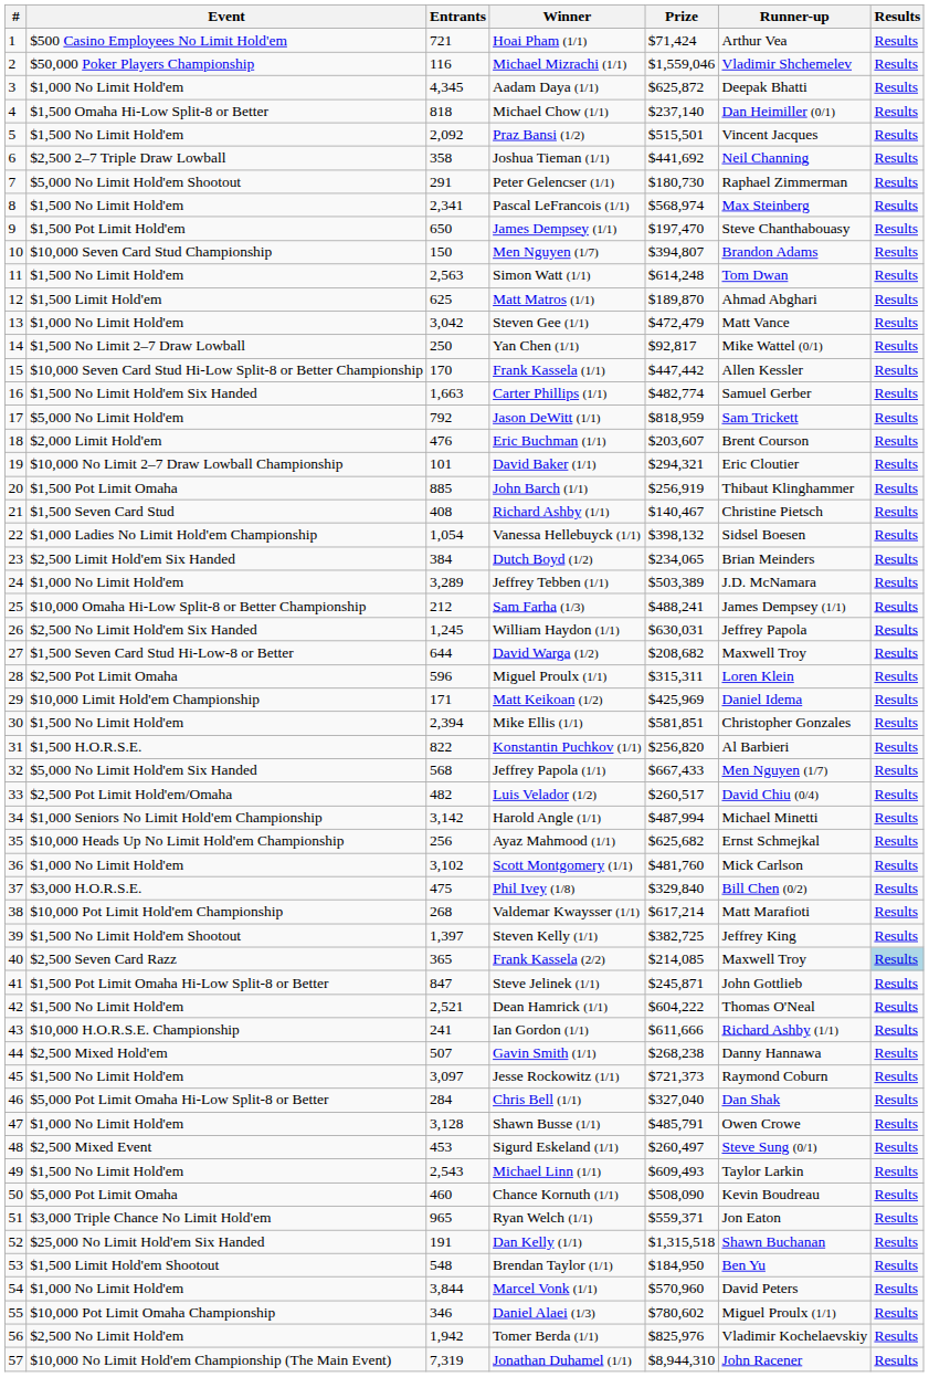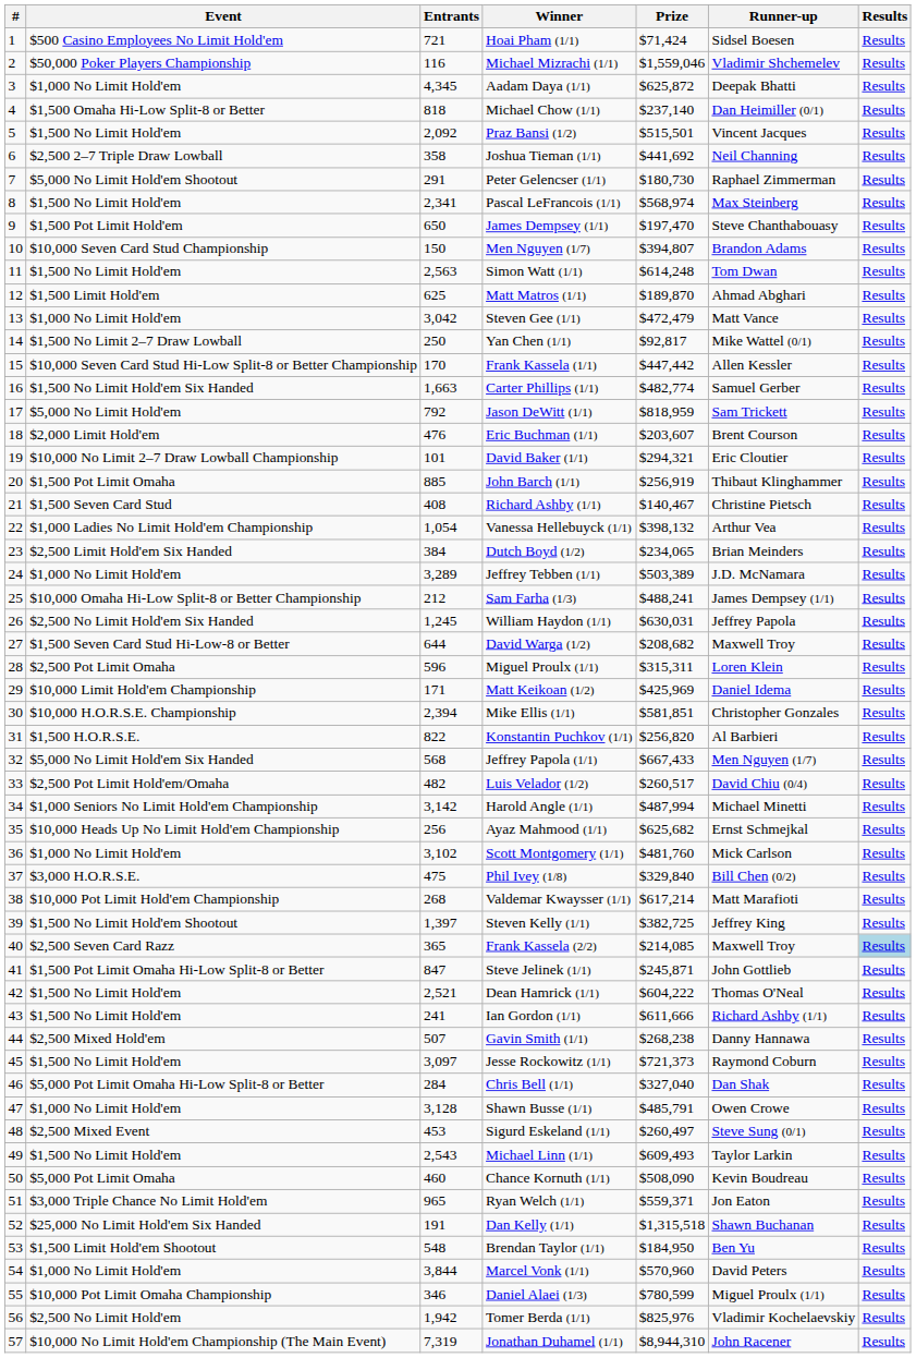 <table class="wikitable sortable">
 <tr>
 <th bgcolor="#FFEBAD">#</th>
 <th bgcolor="#FFEBAD">Event</th>
 <th bgcolor="#FFEBAD">Entrants</th>
 <th bgcolor="#FFEBAD">Winner</th>
 <th bgcolor="#FFEBAD">Prize</th>
 <th bgcolor="#FFEBAD">Runner-up</th>
 <th bgcolor="#FFEBAD">Results</th>
 </tr>
 <tr>
 <td>1</td>
 <td>$500 <a href='#'>Casino Employees No Limit Hold'em</a></td>
 <td>721</td>
 <td><a href='#'>Hoai Pham</a> <small>(1/1)</small></td>
 <td>$71,424</td>
-<td>Arthur Vea</td>
+<td>Sidsel Boesen</td>
 <td><a href='#'>Results</a></td>
 </tr>
 <tr>
 <td>2</td>
 <td>$50,000 <a href='#'>Poker Players Championship</a></td>
 <td>116</td>
 <td><a href='#'>Michael Mizrachi</a> <small>(1/1)</small></td>
 <td>$1,559,046</td>
 <td><a href='#'>Vladimir Shchemelev</a></td>
 <td><a href='#'>Results</a></td>
 </tr>
 <tr>
 <td>3</td>
 <td>$1,000 No Limit Hold'em</td>
 <td>4,345</td>
 <td>Aadam Daya <small>(1/1)</small></td>
 <td>$625,872</td>
 <td>Deepak Bhatti</td>
 <td><a href='#'>Results</a></td>
 </tr>
 <tr>
 <td>4</td>
 <td>$1,500 Omaha Hi-Low Split-8 or Better</td>
 <td>818</td>
 <td>Michael Chow <small>(1/1)</small></td>
 <td>$237,140</td>
 <td><a href='#'>Dan Heimiller</a> <small>(0/1)</small></td>
 <td><a href='#'>Results</a></td>
 </tr>
 <tr>
 <td>5</td>
 <td>$1,500 No Limit Hold'em</td>
 <td>2,092</td>
 <td><a href='#'>Praz Bansi</a> <small>(1/2)</small></td>
 <td>$515,501</td>
 <td>Vincent Jacques</td>
 <td><a href='#'>Results</a></td>
 </tr>
 <tr>
 <td>6</td>
 <td>$2,500 2–7 Triple Draw Lowball</td>
 <td>358</td>
 <td>Joshua Tieman <small>(1/1)</small></td>
 <td>$441,692</td>
 <td><a href='#'>Neil Channing</a></td>
 <td><a href='#'>Results</a></td>
 </tr>
 <tr>
 <td>7</td>
 <td>$5,000 No Limit Hold'em Shootout</td>
 <td>291</td>
 <td>Peter Gelencser <small>(1/1)</small></td>
 <td>$180,730</td>
 <td>Raphael Zimmerman</td>
 <td><a href='#'>Results</a></td>
 </tr>
 <tr>
 <td>8</td>
 <td>$1,500 No Limit Hold'em</td>
 <td>2,341</td>
 <td>Pascal LeFrancois <small>(1/1)</small></td>
 <td>$568,974</td>
 <td><a href='#'>Max Steinberg</a></td>
 <td><a href='#'>Results</a></td>
 </tr>
 <tr>
 <td>9</td>
 <td>$1,500 Pot Limit Hold'em</td>
 <td>650</td>
 <td><a href='#'>James Dempsey</a> <small>(1/1)</small></td>
 <td>$197,470</td>
 <td>Steve Chanthabouasy</td>
 <td><a href='#'>Results</a></td>
 </tr>
 <tr>
 <td>10</td>
 <td>$10,000 Seven Card Stud Championship</td>
 <td>150</td>
 <td><a href='#'>Men Nguyen</a> <small>(1/7)</small></td>
 <td>$394,807</td>
 <td><a href='#'>Brandon Adams</a></td>
 <td><a href='#'>Results</a></td>
 </tr>
 <tr>
 <td>11</td>
 <td>$1,500 No Limit Hold'em</td>
 <td>2,563</td>
 <td>Simon Watt <small>(1/1)</small></td>
 <td>$614,248</td>
 <td><a href='#'>Tom Dwan</a></td>
 <td><a href='#'>Results</a></td>
 </tr>
 <tr>
 <td>12</td>
 <td>$1,500 Limit Hold'em</td>
 <td>625</td>
 <td><a href='#'>Matt Matros</a> <small>(1/1)</small></td>
 <td>$189,870</td>
 <td>Ahmad Abghari</td>
 <td><a href='#'>Results</a></td>
 </tr>
 <tr>
 <td>13</td>
 <td>$1,000 No Limit Hold'em</td>
 <td>3,042</td>
 <td>Steven Gee <small>(1/1)</small></td>
 <td>$472,479</td>
 <td>Matt Vance</td>
 <td><a href='#'>Results</a></td>
 </tr>
 <tr>
 <td>14</td>
 <td>$1,500 No Limit 2–7 Draw Lowball</td>
 <td>250</td>
 <td>Yan Chen <small>(1/1)</small></td>
 <td>$92,817</td>
 <td>Mike Wattel <small>(0/1)</small></td>
 <td><a href='#'>Results</a></td>
 </tr>
 <tr>
 <td>15</td>
 <td>$10,000 Seven Card Stud Hi-Low Split-8 or Better Championship</td>
 <td>170</td>
 <td><a href='#'>Frank Kassela</a> <small>(1/1)</small></td>
 <td>$447,442</td>
 <td>Allen Kessler</td>
 <td><a href='#'>Results</a></td>
 </tr>
 <tr>
 <td>16</td>
 <td>$1,500 No Limit Hold'em Six Handed</td>
 <td>1,663</td>
 <td><a href='#'>Carter Phillips</a> <small>(1/1)</small></td>
 <td>$482,774</td>
 <td>Samuel Gerber</td>
 <td><a href='#'>Results</a></td>
 </tr>
 <tr>
 <td>17</td>
 <td>$5,000 No Limit Hold'em</td>
 <td>792</td>
 <td><a href='#'>Jason DeWitt</a> <small>(1/1)</small></td>
 <td>$818,959</td>
 <td><a href='#'>Sam Trickett</a></td>
 <td><a href='#'>Results</a></td>
 </tr>
 <tr>
 <td>18</td>
 <td>$2,000 Limit Hold'em</td>
 <td>476</td>
 <td><a href='#'>Eric Buchman</a> <small>(1/1)</small></td>
 <td>$203,607</td>
 <td>Brent Courson</td>
 <td><a href='#'>Results</a></td>
 </tr>
 <tr>
 <td>19</td>
 <td>$10,000 No Limit 2–7 Draw Lowball Championship</td>
 <td>101</td>
 <td><a href='#'>David Baker</a> <small>(1/1)</small></td>
 <td>$294,321</td>
 <td>Eric Cloutier</td>
 <td><a href='#'>Results</a></td>
 </tr>
 <tr>
 <td>20</td>
 <td>$1,500 Pot Limit Omaha</td>
 <td>885</td>
 <td><a href='#'>John Barch</a> <small>(1/1)</small></td>
 <td>$256,919</td>
 <td>Thibaut Klinghammer</td>
 <td><a href='#'>Results</a></td>
 </tr>
 <tr>
 <td>21</td>
 <td>$1,500 Seven Card Stud</td>
 <td>408</td>
 <td><a href='#'>Richard Ashby</a> <small>(1/1)</small></td>
 <td>$140,467</td>
 <td>Christine Pietsch</td>
 <td><a href='#'>Results</a></td>
 </tr>
 <tr>
 <td>22</td>
 <td>$1,000 Ladies No Limit Hold'em Championship</td>
 <td>1,054</td>
 <td>Vanessa Hellebuyck <small>(1/1)</small></td>
 <td>$398,132</td>
-<td>Sidsel Boesen</td>
+<td>Arthur Vea</td>
 <td><a href='#'>Results</a></td>
 </tr>
 <tr>
 <td>23</td>
 <td>$2,500 Limit Hold'em Six Handed</td>
 <td>384</td>
 <td><a href='#'>Dutch Boyd</a> <small>(1/2)</small></td>
 <td>$234,065</td>
 <td>Brian Meinders</td>
 <td><a href='#'>Results</a></td>
 </tr>
 <tr>
 <td>24</td>
 <td>$1,000 No Limit Hold'em</td>
 <td>3,289</td>
 <td>Jeffrey Tebben <small>(1/1)</small></td>
 <td>$503,389</td>
 <td>J.D. McNamara</td>
 <td><a href='#'>Results</a></td>
 </tr>
 <tr>
 <td>25</td>
 <td>$10,000 Omaha Hi-Low Split-8 or Better Championship</td>
 <td>212</td>
 <td><a href='#'>Sam Farha</a> <small>(1/3)</small></td>
 <td>$488,241</td>
 <td>James Dempsey <small>(1/1)</small></td>
 <td><a href='#'>Results</a></td>
 </tr>
 <tr>
 <td>26</td>
 <td>$2,500 No Limit Hold'em Six Handed</td>
 <td>1,245</td>
 <td>William Haydon <small>(1/1)</small></td>
 <td>$630,031</td>
 <td>Jeffrey Papola</td>
 <td><a href='#'>Results</a></td>
 </tr>
 <tr>
 <td>27</td>
 <td>$1,500 Seven Card Stud Hi-Low-8 or Better</td>
 <td>644</td>
 <td><a href='#'>David Warga</a> <small>(1/2)</small></td>
 <td>$208,682</td>
 <td>Maxwell Troy</td>
 <td><a href='#'>Results</a></td>
 </tr>
 <tr>
 <td>28</td>
 <td>$2,500 Pot Limit Omaha</td>
 <td>596</td>
 <td>Miguel Proulx <small>(1/1)</small></td>
 <td>$315,311</td>
 <td><a href='#'>Loren Klein</a></td>
 <td><a href='#'>Results</a></td>
 </tr>
 <tr>
 <td>29</td>
 <td>$10,000 Limit Hold'em Championship</td>
 <td>171</td>
 <td><a href='#'>Matt Keikoan</a> <small>(1/2)</small></td>
 <td>$425,969</td>
 <td><a href='#'>Daniel Idema</a></td>
 <td><a href='#'>Results</a></td>
 </tr>
 <tr>
 <td>30</td>
-<td>$1,500 No Limit Hold'em</td>
+<td>$10,000 H.O.R.S.E. Championship</td>
 <td>2,394</td>
 <td>Mike Ellis <small>(1/1)</small></td>
 <td>$581,851</td>
 <td>Christopher Gonzales</td>
 <td><a href='#'>Results</a></td>
 </tr>
 <tr>
 <td>31</td>
 <td>$1,500 H.O.R.S.E.</td>
 <td>822</td>
 <td><a href='#'>Konstantin Puchkov</a> <small>(1/1)</small></td>
 <td>$256,820</td>
 <td>Al Barbieri</td>
 <td><a href='#'>Results</a></td>
 </tr>
 <tr>
 <td>32</td>
 <td>$5,000 No Limit Hold'em Six Handed</td>
 <td>568</td>
 <td>Jeffrey Papola <small>(1/1)</small></td>
 <td>$667,433</td>
 <td><a href='#'>Men Nguyen</a> <small>(1/7)</small></td>
 <td><a href='#'>Results</a></td>
 </tr>
 <tr>
 <td>33</td>
 <td>$2,500 Pot Limit Hold'em/Omaha</td>
 <td>482</td>
 <td><a href='#'>Luis Velador</a> <small>(1/2)</small></td>
 <td>$260,517</td>
 <td><a href='#'>David Chiu</a> <small>(0/4)</small></td>
 <td><a href='#'>Results</a></td>
 </tr>
 <tr>
 <td>34</td>
 <td>$1,000 Seniors No Limit Hold'em Championship</td>
 <td>3,142</td>
 <td>Harold Angle <small>(1/1)</small></td>
 <td>$487,994</td>
 <td>Michael Minetti</td>
 <td><a href='#'>Results</a></td>
 </tr>
 <tr>
 <td>35</td>
 <td>$10,000 Heads Up No Limit Hold'em Championship</td>
 <td>256</td>
 <td>Ayaz Mahmood <small>(1/1)</small></td>
 <td>$625,682</td>
 <td>Ernst Schmejkal</td>
 <td><a href='#'>Results</a></td>
 </tr>
 <tr>
 <td>36</td>
 <td>$1,000 No Limit Hold'em</td>
 <td>3,102</td>
 <td><a href='#'>Scott Montgomery</a> <small>(1/1)</small></td>
 <td>$481,760</td>
 <td>Mick Carlson</td>
 <td><a href='#'>Results</a></td>
 </tr>
 <tr>
 <td>37</td>
 <td>$3,000 H.O.R.S.E.</td>
 <td>475</td>
 <td><a href='#'>Phil Ivey</a> <small>(1/8)</small></td>
 <td>$329,840</td>
 <td><a href='#'>Bill Chen</a> <small>(0/2)</small></td>
 <td><a href='#'>Results</a></td>
 </tr>
 <tr>
 <td>38</td>
 <td>$10,000 Pot Limit Hold'em Championship</td>
 <td>268</td>
 <td>Valdemar Kwaysser <small>(1/1)</small></td>
 <td>$617,214</td>
 <td>Matt Marafioti</td>
 <td><a href='#'>Results</a></td>
 </tr>
 <tr>
 <td>39</td>
 <td>$1,500 No Limit Hold'em Shootout</td>
 <td>1,397</td>
 <td>Steven Kelly <small>(1/1)</small></td>
 <td>$382,725</td>
 <td>Jeffrey King</td>
 <td><a href='#'>Results</a></td>
 </tr>
 <tr>
 <td>40</td>
 <td>$2,500 Seven Card Razz</td>
 <td>365</td>
 <td><a href='#'>Frank Kassela</a> <small>(2/2)</small></td>
 <td>$214,085</td>
 <td>Maxwell Troy</td>
 <td style="background: lightblue;"><a href='#'>Results</a></td>
 </tr>
 <tr>
 <td>41</td>
 <td>$1,500 Pot Limit Omaha Hi-Low Split-8 or Better</td>
 <td>847</td>
 <td>Steve Jelinek <small>(1/1)</small></td>
 <td>$245,871</td>
 <td>John Gottlieb</td>
 <td><a href='#'>Results</a></td>
 </tr>
 <tr>
 <td>42</td>
 <td>$1,500 No Limit Hold'em</td>
 <td>2,521</td>
 <td>Dean Hamrick <small>(1/1)</small></td>
 <td>$604,222</td>
 <td>Thomas O'Neal</td>
 <td><a href='#'>Results</a></td>
 </tr>
 <tr>
 <td>43</td>
-<td>$10,000 H.O.R.S.E. Championship</td>
+<td>$1,500 No Limit Hold'em</td>
 <td>241</td>
 <td>Ian Gordon <small>(1/1)</small></td>
 <td>$611,666</td>
 <td><a href='#'>Richard Ashby</a> <small>(1/1)</small></td>
 <td><a href='#'>Results</a></td>
 </tr>
 <tr>
 <td>44</td>
 <td>$2,500 Mixed Hold'em</td>
 <td>507</td>
 <td><a href='#'>Gavin Smith</a> <small>(1/1)</small></td>
 <td>$268,238</td>
 <td>Danny Hannawa</td>
 <td><a href='#'>Results</a></td>
 </tr>
 <tr>
 <td>45</td>
 <td>$1,500 No Limit Hold'em</td>
 <td>3,097</td>
 <td>Jesse Rockowitz <small>(1/1)</small></td>
 <td>$721,373</td>
 <td>Raymond Coburn</td>
 <td><a href='#'>Results</a></td>
 </tr>
 <tr>
 <td>46</td>
 <td>$5,000 Pot Limit Omaha Hi-Low Split-8 or Better</td>
 <td>284</td>
 <td><a href='#'>Chris Bell</a>  <small>(1/1)</small></td>
 <td>$327,040</td>
 <td><a href='#'>Dan Shak</a></td>
 <td><a href='#'>Results</a></td>
 </tr>
 <tr>
 <td>47</td>
 <td>$1,000 No Limit Hold'em</td>
 <td>3,128</td>
 <td>Shawn Busse <small>(1/1)</small></td>
 <td>$485,791</td>
 <td>Owen Crowe</td>
 <td><a href='#'>Results</a></td>
 </tr>
 <tr>
 <td>48</td>
 <td>$2,500 Mixed Event</td>
 <td>453</td>
 <td>Sigurd Eskeland <small>(1/1)</small></td>
 <td>$260,497</td>
 <td><a href='#'>Steve Sung</a> <small>(0/1)</small></td>
 <td><a href='#'>Results</a></td>
 </tr>
 <tr>
 <td>49</td>
 <td>$1,500 No Limit Hold'em</td>
 <td>2,543</td>
 <td><a href='#'>Michael Linn</a> <small>(1/1)</small></td>
 <td>$609,493</td>
 <td>Taylor Larkin</td>
 <td><a href='#'>Results</a></td>
 </tr>
 <tr>
 <td>50</td>
 <td>$5,000 Pot Limit Omaha</td>
 <td>460</td>
 <td>Chance Kornuth <small>(1/1)</small></td>
 <td>$508,090</td>
 <td>Kevin Boudreau</td>
 <td><a href='#'>Results</a></td>
 </tr>
 <tr>
 <td>51</td>
 <td>$3,000 Triple Chance No Limit Hold'em</td>
 <td>965</td>
 <td>Ryan Welch <small>(1/1)</small></td>
 <td>$559,371</td>
 <td>Jon Eaton</td>
 <td><a href='#'>Results</a></td>
 </tr>
 <tr>
 <td>52</td>
 <td>$25,000 No Limit Hold'em Six Handed</td>
 <td>191</td>
 <td><a href='#'>Dan Kelly</a> <small>(1/1)</small></td>
 <td>$1,315,518</td>
 <td><a href='#'>Shawn Buchanan</a></td>
 <td><a href='#'>Results</a></td>
 </tr>
 <tr>
 <td>53</td>
 <td>$1,500 Limit Hold'em Shootout</td>
 <td>548</td>
 <td>Brendan Taylor <small>(1/1)</small></td>
 <td>$184,950</td>
 <td><a href='#'>Ben Yu</a></td>
 <td><a href='#'>Results</a></td>
 </tr>
 <tr>
 <td>54</td>
 <td>$1,000 No Limit Hold'em</td>
 <td>3,844</td>
 <td><a href='#'>Marcel Vonk</a> <small>(1/1)</small></td>
 <td>$570,960</td>
 <td>David Peters</td>
 <td><a href='#'>Results</a></td>
 </tr>
 <tr>
 <td>55</td>
 <td>$10,000 Pot Limit Omaha Championship</td>
 <td>346</td>
 <td><a href='#'>Daniel Alaei</a> <small>(1/3)</small></td>
-<td>$780,602</td>
+<td>$780,599</td>
 <td>Miguel Proulx <small>(1/1)</small></td>
 <td><a href='#'>Results</a></td>
 </tr>
 <tr>
 <td>56</td>
 <td>$2,500 No Limit Hold'em</td>
 <td>1,942</td>
 <td>Tomer Berda <small>(1/1)</small></td>
 <td>$825,976</td>
 <td>Vladimir Kochelaevskiy</td>
 <td><a href='#'>Results</a></td>
 </tr>
 <tr>
 <td>57</td>
 <td>$10,000 No Limit Hold'em Championship (The Main Event)</td>
 <td>7,319</td>
 <td><a href='#'>Jonathan Duhamel</a> <small>(1/1)</small></td>
 <td>$8,944,310</td>
 <td><a href='#'>John Racener</a></td>
 <td><a href='#'>Results</a></td>
 </tr>
 </table>
